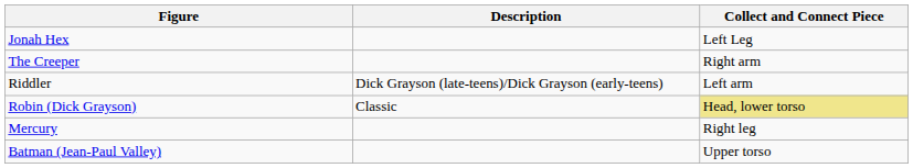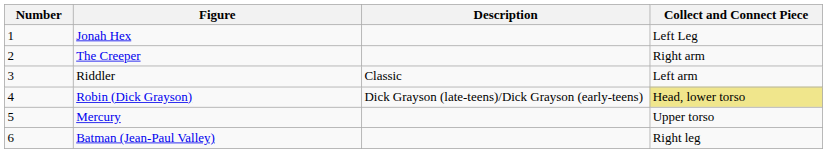 <table class="wikitable" style="width:80%;">
 <tr>
+<th width=5%><strong>Number</strong></th>
 <th width=25%><strong>Figure</strong></th>
 <th width=25%><strong>Description</strong></th>
 <th width=15%><strong>Collect and Connect Piece</strong></th>
 </tr>
 <tr>
+<td>1</td>
 <td><a href='#'>Jonah Hex</a></td>
 <td></td>
 <td>Left Leg</td>
 </tr>
 <tr>
+<td>2</td>
 <td><a href='#'>The Creeper</a></td>
 <td></td>
 <td>Right arm</td>
 </tr>
 <tr>
+<td>3</td>
 <td>Riddler</td>
-<td>Dick Grayson (late-teens)/Dick Grayson (early-teens)</td>
+<td>Classic</td>
 <td>Left arm</td>
 </tr>
 <tr>
+<td>4</td>
 <td><a href='#'>Robin (Dick Grayson)</a></td>
-<td>Classic</td>
+<td>Dick Grayson (late-teens)/Dick Grayson (early-teens)</td>
 <td style="background: khaki;">Head, lower torso</td>
 </tr>
 <tr>
+<td>5</td>
 <td><a href='#'>Mercury</a></td>
+<td></td>
+<td>Upper torso</td>
+</tr>
+<tr>
+<td>6</td>
+<td><a href='#'>Batman (Jean-Paul Valley)</a></td>
 <td></td>
 <td>Right leg</td>
 </tr>
-<tr>
-<td><a href='#'>Batman (Jean-Paul Valley)</a></td>
-<td></td>
-<td>Upper torso</td>
-</tr>
 </table>
